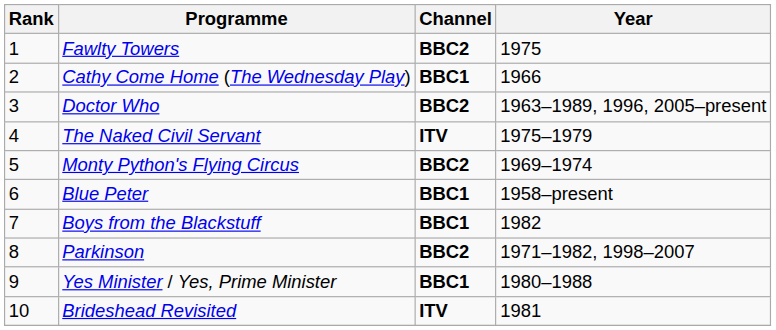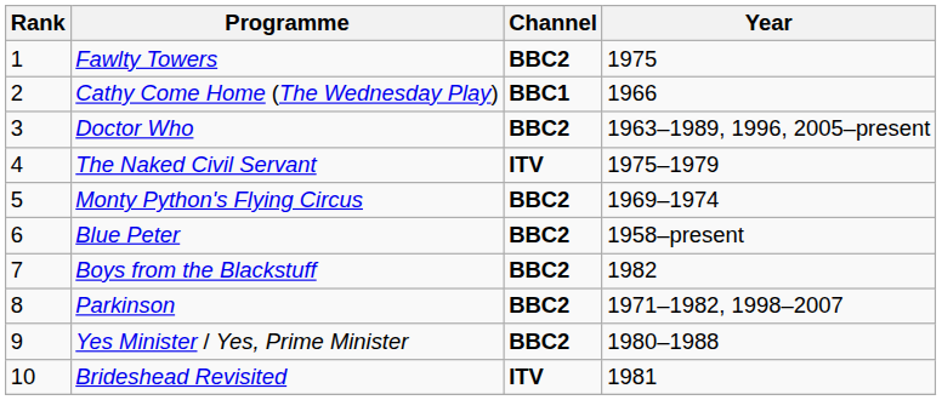 <table class="wikitable">
 <tr>
 <th>Rank</th>
 <th>Programme</th>
 <th>Channel</th>
 <th>Year</th>
 </tr>
 <tr>
 <td>1</td>
 <td><em><a href='#'>Fawlty Towers</a></em></td>
 <td><strong>BBC2</strong></td>
 <td>1975</td>
 </tr>
 <tr>
 <td>2</td>
 <td><em><a href='#'>Cathy Come Home</a></em> (<em><a href='#'>The Wednesday Play</a></em>)</td>
 <td><strong>BBC1</strong></td>
 <td>1966</td>
 </tr>
 <tr>
 <td>3</td>
 <td><em><a href='#'>Doctor Who</a></em></td>
 <td><strong>BBC2</strong></td>
 <td>1963–1989, 1996, 2005–present</td>
 </tr>
 <tr>
 <td>4</td>
 <td><em><a href='#'>The Naked Civil Servant</a></em></td>
 <td><strong>ITV</strong></td>
 <td>1975–1979</td>
 </tr>
 <tr>
 <td>5</td>
 <td><em><a href='#'>Monty Python's Flying Circus</a></em></td>
 <td><strong>BBC2</strong></td>
 <td>1969–1974</td>
 </tr>
 <tr>
 <td>6</td>
 <td><em><a href='#'>Blue Peter</a></em></td>
-<td><strong>BBC1</strong></td>
+<td><strong>BBC2</strong></td>
 <td>1958–present</td>
 </tr>
 <tr>
 <td>7</td>
 <td><em><a href='#'>Boys from the Blackstuff</a></em></td>
-<td><strong>BBC1</strong></td>
+<td><strong>BBC2</strong></td>
 <td>1982</td>
 </tr>
 <tr>
 <td>8</td>
 <td><em><a href='#'>Parkinson</a></em></td>
 <td><strong>BBC2</strong></td>
 <td>1971–1982, 1998–2007</td>
 </tr>
 <tr>
 <td>9</td>
 <td><em><a href='#'>Yes Minister</a></em> / <em>Yes, Prime Minister</em></td>
-<td><strong>BBC1</strong></td>
+<td><strong>BBC2</strong></td>
 <td>1980–1988</td>
 </tr>
 <tr>
 <td>10</td>
 <td><em><a href='#'>Brideshead Revisited</a></em></td>
 <td><strong>ITV</strong></td>
 <td>1981</td>
 </tr>
 <tr>
 </tr>
 </table>
